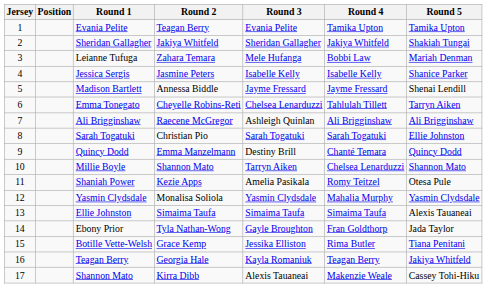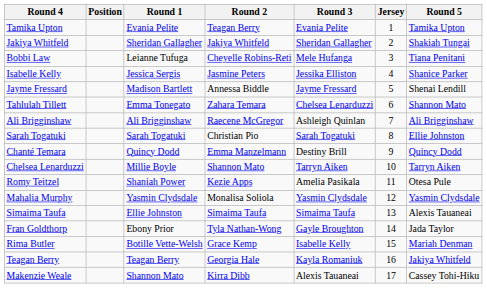 <table class="wikitable" style="text-align:left;">
 <tr>
-<th>Jersey</th>
+<th>Round 4</th>
 <th>Position</th>
 <th>Round 1</th>
 <th>Round 2</th>
 <th>Round 3</th>
-<th>Round 4</th>
+<th>Jersey</th>
 <th>Round 5</th>
 </tr>
 <tr align=left>
-<td align=center>1</td>
+<td> <a href='#'>Tamika Upton</a></td>
 <td align=center></td>
 <td> <a href='#'>Evania Pelite</a></td>
 <td> <a href='#'>Teagan Berry</a></td>
 <td> <a href='#'>Evania Pelite</a></td>
-<td> <a href='#'>Tamika Upton</a></td>
+<td align=center>1</td>
 <td> <a href='#'>Tamika Upton</a></td>
 </tr>
 <tr align=left>
-<td align=center>2</td>
+<td> <a href='#'>Jakiya Whitfeld</a></td>
 <td align=center></td>
 <td> <a href='#'>Sheridan Gallagher</a></td>
 <td> <a href='#'>Jakiya Whitfeld</a></td>
 <td> <a href='#'>Sheridan Gallagher</a></td>
-<td> <a href='#'>Jakiya Whitfeld</a></td>
+<td align=center>2</td>
 <td> <a href='#'>Shakiah Tungai</a></td>
 </tr>
 <tr align=left>
-<td align=center>3</td>
+<td> <a href='#'>Bobbi Law</a></td>
 <td align=center></td>
 <td> Leianne Tufuga</td>
-<td> <a href='#'>Zahara Temara</a></td>
+<td> <a href='#'>Cheyelle Robins-Reti</a></td>
 <td> <a href='#'>Mele Hufanga</a></td>
-<td> <a href='#'>Bobbi Law</a></td>
-<td> <a href='#'>Mariah Denman</a></td>
+<td align=center>3</td>
+<td> <a href='#'>Tiana Penitani</a></td>
 </tr>
 <tr align=left>
-<td align=center>4</td>
+<td> <a href='#'>Isabelle Kelly</a></td>
 <td align=center></td>
 <td> <a href='#'>Jessica Sergis</a></td>
 <td> <a href='#'>Jasmine Peters</a></td>
-<td> <a href='#'>Isabelle Kelly</a></td>
-<td> <a href='#'>Isabelle Kelly</a></td>
+<td> <a href='#'>Jessika Elliston</a></td>
+<td align=center>4</td>
 <td> <a href='#'>Shanice Parker</a></td>
 </tr>
 <tr align=left>
-<td align=center>5</td>
+<td> <a href='#'>Jayme Fressard</a></td>
 <td align=center></td>
 <td> <a href='#'>Madison Bartlett</a></td>
 <td> Annessa Biddle</td>
 <td> <a href='#'>Jayme Fressard</a></td>
-<td> <a href='#'>Jayme Fressard</a></td>
+<td align=center>5</td>
 <td> Shenai Lendill</td>
 </tr>
 <tr align=left>
-<td align=center>6</td>
+<td> <a href='#'>Tahlulah Tillett</a></td>
 <td align=center></td>
 <td> <a href='#'>Emma Tonegato</a></td>
-<td> <a href='#'>Cheyelle Robins-Reti</a></td>
+<td> <a href='#'>Zahara Temara</a></td>
 <td> <a href='#'>Chelsea Lenarduzzi</a></td>
-<td> <a href='#'>Tahlulah Tillett</a></td>
-<td> <a href='#'>Tarryn Aiken</a></td>
+<td align=center>6</td>
+<td> <a href='#'>Shannon Mato</a></td>
 </tr>
 <tr align=left>
-<td align=center>7</td>
+<td> <a href='#'>Ali Brigginshaw</a></td>
 <td align=center></td>
 <td> <a href='#'>Ali Brigginshaw</a></td>
 <td> <a href='#'>Raecene McGregor</a></td>
 <td> Ashleigh Quinlan</td>
-<td> <a href='#'>Ali Brigginshaw</a></td>
+<td align=center>7</td>
 <td> <a href='#'>Ali Brigginshaw</a></td>
 </tr>
 <tr align=left>
-<td align=center>8</td>
+<td> <a href='#'>Sarah Togatuki</a></td>
 <td align=center></td>
 <td> <a href='#'>Sarah Togatuki</a></td>
 <td> Christian Pio</td>
 <td> <a href='#'>Sarah Togatuki</a></td>
-<td> <a href='#'>Sarah Togatuki</a></td>
+<td align=center>8</td>
 <td> <a href='#'>Ellie Johnston</a></td>
 </tr>
 <tr align=left>
-<td align=center>9</td>
+<td> <a href='#'>Chanté Temara</a></td>
 <td align=center></td>
 <td> <a href='#'>Quincy Dodd</a></td>
 <td> <a href='#'>Emma Manzelmann</a></td>
 <td> Destiny Brill</td>
-<td> <a href='#'>Chanté Temara</a></td>
+<td align=center>9</td>
 <td> <a href='#'>Quincy Dodd</a></td>
 </tr>
 <tr align=left>
-<td align=center>10</td>
+<td> <a href='#'>Chelsea Lenarduzzi</a></td>
 <td align=center></td>
 <td> <a href='#'>Millie Boyle</a></td>
 <td> <a href='#'>Shannon Mato</a></td>
 <td> <a href='#'>Tarryn Aiken</a></td>
-<td> <a href='#'>Chelsea Lenarduzzi</a></td>
-<td> <a href='#'>Shannon Mato</a></td>
+<td align=center>10</td>
+<td> <a href='#'>Tarryn Aiken</a></td>
 </tr>
 <tr align=left>
-<td align=center>11</td>
+<td> <a href='#'>Romy Teitzel</a></td>
 <td align=center></td>
 <td> <a href='#'>Shaniah Power</a></td>
 <td> <a href='#'>Kezie Apps</a></td>
 <td> Amelia Pasikala</td>
-<td> <a href='#'>Romy Teitzel</a></td>
+<td align=center>11</td>
 <td> Otesa Pule</td>
 </tr>
 <tr align=left>
-<td align=center>12</td>
+<td> <a href='#'>Mahalia Murphy</a></td>
 <td align=center></td>
 <td> <a href='#'>Yasmin Clydsdale</a></td>
 <td> Monalisa Soliola</td>
 <td> <a href='#'>Yasmin Clydsdale</a></td>
-<td> <a href='#'>Mahalia Murphy</a></td>
+<td align=center>12</td>
 <td> <a href='#'>Yasmin Clydsdale</a></td>
 </tr>
 <tr align=left>
-<td align=center>13</td>
+<td> <a href='#'>Simaima Taufa</a></td>
 <td align=center></td>
 <td> <a href='#'>Ellie Johnston</a></td>
 <td> <a href='#'>Simaima Taufa</a></td>
 <td> <a href='#'>Simaima Taufa</a></td>
-<td> <a href='#'>Simaima Taufa</a></td>
+<td align=center>13</td>
 <td> Alexis Tauaneai</td>
 </tr>
 <tr align=left>
-<td align=center>14</td>
+<td> <a href='#'>Fran Goldthorp</a></td>
 <td align=center></td>
 <td> Ebony Prior</td>
 <td> <a href='#'>Tyla Nathan-Wong</a></td>
 <td> <a href='#'>Gayle Broughton</a></td>
-<td> <a href='#'>Fran Goldthorp</a></td>
+<td align=center>14</td>
 <td> Jada Taylor</td>
 </tr>
 <tr align=left>
-<td align=center>15</td>
+<td> <a href='#'>Rima Butler</a></td>
 <td align=center></td>
 <td> <a href='#'>Botille Vette-Welsh</a></td>
 <td> <a href='#'>Grace Kemp</a></td>
-<td> <a href='#'>Jessika Elliston</a></td>
-<td> <a href='#'>Rima Butler</a></td>
-<td> <a href='#'>Tiana Penitani</a></td>
+<td> <a href='#'>Isabelle Kelly</a></td>
+<td align=center>15</td>
+<td> <a href='#'>Mariah Denman</a></td>
 </tr>
 <tr align=left>
-<td align=center>16</td>
+<td> <a href='#'>Teagan Berry</a></td>
 <td align=center></td>
 <td> <a href='#'>Teagan Berry</a></td>
 <td> <a href='#'>Georgia Hale</a></td>
 <td> <a href='#'>Kayla Romaniuk</a></td>
-<td> <a href='#'>Teagan Berry</a></td>
+<td align=center>16</td>
 <td> <a href='#'>Jakiya Whitfeld</a></td>
 </tr>
 <tr align=left>
-<td align=center>17</td>
+<td> <a href='#'>Makenzie Weale</a></td>
 <td align=center></td>
 <td> <a href='#'>Shannon Mato</a></td>
 <td> <a href='#'>Kirra Dibb</a></td>
 <td> Alexis Tauaneai</td>
-<td> <a href='#'>Makenzie Weale</a></td>
+<td align=center>17</td>
 <td> Cassey Tohi-Hiku</td>
 </tr>
 </table>
